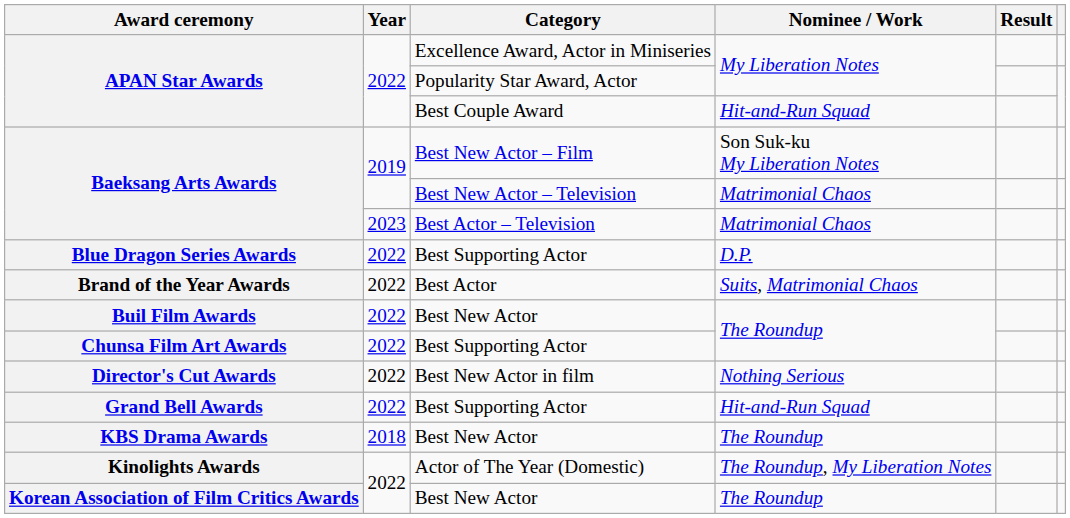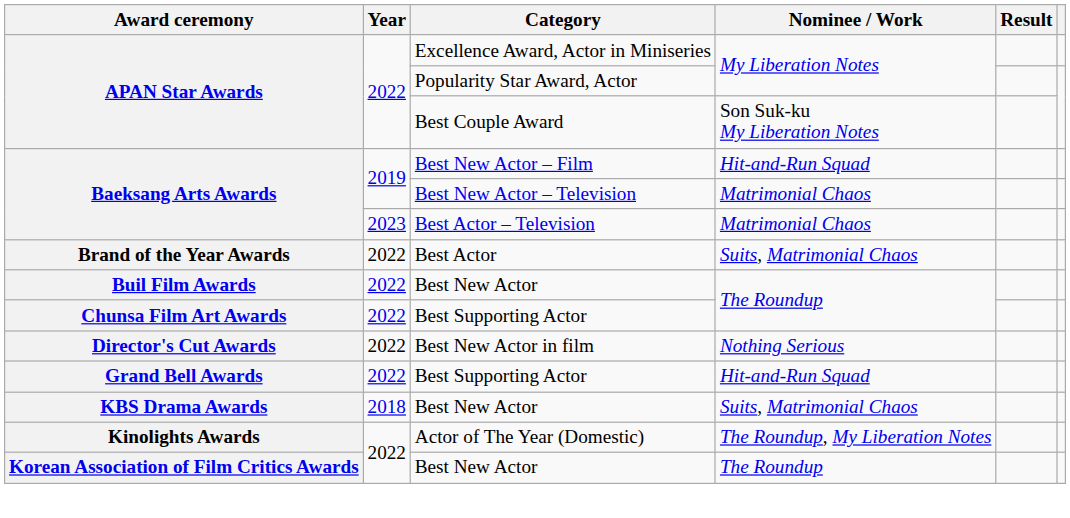 <table class="wikitable plainrowheaders sortable">
 <tr>
 <th scope="col">Award ceremony</th>
 <th scope="col">Year</th>
 <th scope="col">Category</th>
 <th scope="col">Nominee / Work</th>
 <th scope="col">Result</th>
 <th scope="col" class="unsortable"></th>
 </tr>
 <tr>
 <th scope="row" rowspan="3"><a href='#'>APAN Star Awards</a></th>
 <td rowspan="3" style="text-align:center"><a href='#'>2022</a></td>
 <td>Excellence Award, Actor in Miniseries</td>
 <td rowspan= "2"><em><a href='#'>My Liberation Notes</a></em></td>
 <td></td>
 <td style="text-align:center"></td>
 </tr>
 <tr>
 <td>Popularity Star Award, Actor</td>
 <td></td>
 <td rowspan="2" style="text-align:center"></td>
 </tr>
 <tr>
 <td>Best Couple Award</td>
-<td><em><a href='#'>Hit-and-Run Squad</a></em></td>
+<td>Son Suk-ku <br><em><a href='#'>My Liberation Notes</a></em></td>
 <td></td>
 </tr>
 <tr>
 <th scope="row"  rowspan="3"><a href='#'>Baeksang Arts Awards</a></th>
 <td rowspan="2" style="text-align:center"><a href='#'>2019</a></td>
 <td><a href='#'>Best New Actor – Film</a></td>
-<td>Son Suk-ku <br><em><a href='#'>My Liberation Notes</a></em></td>
+<td><em><a href='#'>Hit-and-Run Squad</a></em></td>
 <td></td>
 <td style="text-align:center"></td>
 </tr>
 <tr>
 <td><a href='#'>Best New Actor – Television</a></td>
 <td><em><a href='#'>Matrimonial Chaos</a></em></td>
 <td></td>
 <td style="text-align:center"></td>
 </tr>
 <tr>
 <td style="text-align:center"><a href='#'>2023</a></td>
 <td><a href='#'>Best Actor – Television</a></td>
 <td><em><a href='#'>Matrimonial Chaos</a></em></td>
-<td></td>
-<td style="text-align:center"></td>
-</tr>
-<tr>
-<th scope="row"><a href='#'>Blue Dragon Series Awards</a></th>
-<td style="text-align:center"><a href='#'>2022</a></td>
-<td>Best Supporting Actor</td>
-<td><em><a href='#'>D.P.</a></em></td>
 <td></td>
 <td style="text-align:center"></td>
 </tr>
 <tr>
 <th scope="row">Brand of the Year Awards</th>
 <td style="text-align:center">2022</td>
 <td>Best Actor</td>
 <td><em><a href='#'>Suits</a></em>, <em><a href='#'>Matrimonial Chaos</a></em></td>
 <td></td>
 <td style="text-align:center"></td>
 </tr>
 <tr>
 <th scope="row"><a href='#'>Buil Film Awards</a></th>
 <td style="text-align:center"><a href='#'>2022</a></td>
 <td>Best New Actor</td>
 <td rowspan="2"><em><a href='#'>The Roundup</a></em></td>
 <td></td>
 <td style="text-align:center"></td>
 </tr>
 <tr>
 <th scope="row"><a href='#'>Chunsa Film Art Awards</a></th>
 <td style="text-align:center"><a href='#'>2022</a></td>
 <td>Best Supporting Actor</td>
 <td></td>
 <td style="text-align:center"></td>
 </tr>
 <tr>
 <th scope="row"><a href='#'>Director's Cut Awards</a></th>
 <td style="text-align:center">2022</td>
 <td>Best New Actor in film</td>
 <td><em><a href='#'>Nothing Serious</a></em></td>
 <td></td>
 <td style="text-align:center"></td>
 </tr>
 <tr>
 <th scope="row"><a href='#'>Grand Bell Awards</a></th>
 <td style="text-align:center"><a href='#'>2022</a></td>
 <td>Best Supporting Actor</td>
 <td><em><a href='#'>Hit-and-Run Squad</a></em></td>
 <td></td>
 <td style="text-align:center"></td>
 </tr>
 <tr>
 <th scope="row"><a href='#'>KBS Drama Awards</a></th>
 <td style="text-align:center"><a href='#'>2018</a></td>
 <td>Best New Actor</td>
-<td><em><a href='#'>The Roundup</a></em></td>
+<td><em><a href='#'>Suits</a></em>, <em><a href='#'>Matrimonial Chaos</a></em></td>
 <td></td>
 <td style="text-align:center"></td>
 </tr>
 <tr>
 <th scope="row">Kinolights Awards</th>
 <td rowspan="2" style="text-align:center">2022</td>
 <td>Actor of The Year (Domestic)</td>
 <td><em><a href='#'>The Roundup</a></em>, <em><a href='#'>My Liberation Notes</a></em></td>
 <td></td>
 <td style="text-align:center"></td>
 </tr>
 <tr>
 <th scope="row"><a href='#'>Korean Association of Film Critics Awards</a></th>
 <td>Best New Actor</td>
 <td><em><a href='#'>The Roundup</a></em></td>
 <td></td>
 <td style="text-align:center"></td>
 </tr>
 </table>
